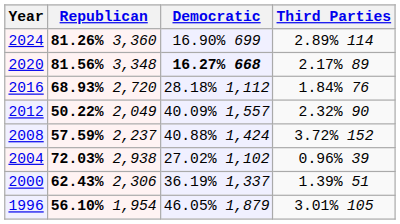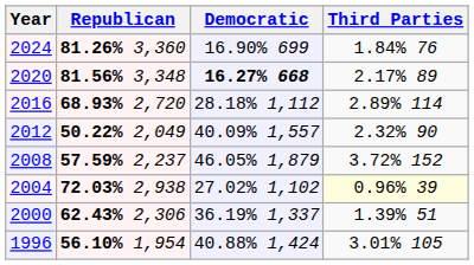 <table class="wikitable" style="float:right; font-size:95%;">
 <tr bgcolor=lightgrey>
 <th>Year</th>
 <th><a href='#'>Republican</a></th>
 <th><a href='#'>Democratic</a></th>
 <th><a href='#'>Third Parties</a></th>
 </tr>
 <tr>
 <td align="center" bgcolor="#fff3f3"><a href='#'>2024</a></td>
 <td align="center" bgcolor="#fff3f3"><strong>81.26%</strong> <em>3,360</em></td>
 <td align="center" bgcolor="#f0f0ff">16.90% <em>699</em></td>
-<td align="center">2.89% <em>114</em></td>
+<td align="center">1.84% <em>76</em></td>
 </tr>
 <tr>
 <td align="center" bgcolor="#fff3f3"><a href='#'>2020</a></td>
 <td align="center" bgcolor="#fff3f3"><strong>81.56%</strong> <em>3,348</em></td>
 <td align="center" bgcolor="#f0f0ff"><strong>16.27% <em>668</em></strong></td>
 <td align="center">2.17% <em>89</em></td>
 </tr>
 <tr>
 <td align="center" bgcolor="#fff3f3"><a href='#'>2016</a></td>
 <td align="center" bgcolor="#fff3f3"><strong>68.93%</strong> <em>2,720</em></td>
 <td align="center" bgcolor="#f0f0ff">28.18% <em>1,112</em></td>
-<td align="center">1.84% <em>76</em></td>
+<td align="center">2.89% <em>114</em></td>
 </tr>
 <tr>
 <td align="center" bgcolor="#f0f0ff"><a href='#'>2012</a></td>
 <td align="center" bgcolor="#fff3f3"><strong>50.22%</strong> <em>2,049</em></td>
 <td align="center" bgcolor="#f0f0ff">40.09% <em>1,557</em></td>
 <td align="center">2.32% <em>90</em></td>
 </tr>
 <tr>
 <td align="center" bgcolor="#f0f0ff"><a href='#'>2008</a></td>
 <td align="center" bgcolor="#fff3f3"><strong>57.59%</strong> <em>2,237</em></td>
-<td align="center" bgcolor="#f0f0ff">40.88% <em>1,424</em></td>
+<td align="center" bgcolor="#f0f0ff">46.05% <em>1,879</em></td>
 <td align="center">3.72% <em>152</em></td>
 </tr>
 <tr>
 <td align="center" bgcolor="#fff3f3"><a href='#'>2004</a></td>
 <td align="center" bgcolor="#fff3f3"><strong>72.03%</strong> <em>2,938</em></td>
 <td align="center" bgcolor="#f0f0ff">27.02% <em>1,102</em></td>
-<td align="center">0.96% <em>39</em></td>
+<td align="center" style="background: lightyellow;">0.96% <em>39</em></td>
 </tr>
 <tr>
 <td align="center" bgcolor="#f0f0ff"><a href='#'>2000</a></td>
 <td align="center" bgcolor="#fff3f3"><strong>62.43%</strong> <em>2,306</em></td>
 <td align="center" bgcolor="#f0f0ff">36.19% <em>1,337</em></td>
 <td align="center">1.39% <em>51</em></td>
 </tr>
 <tr>
 <td align="center" bgcolor="#f0f0ff"><a href='#'>1996</a></td>
 <td align="center" bgcolor="#fff3f3"><strong>56.10%</strong> <em>1,954</em></td>
-<td align="center" bgcolor="#f0f0ff">46.05% <em>1,879</em></td>
+<td align="center" bgcolor="#f0f0ff">40.88% <em>1,424</em></td>
 <td align="center">3.01% <em>105</em></td>
 </tr>
 </table>
